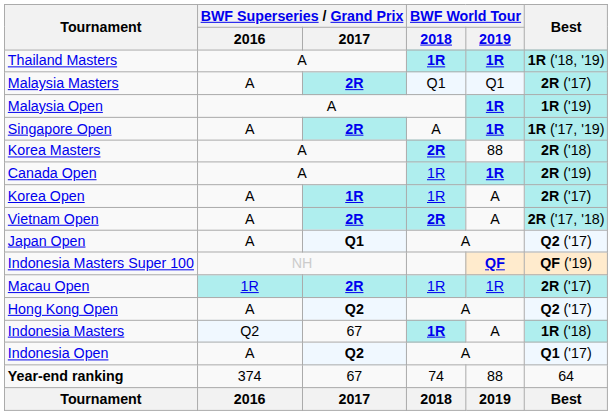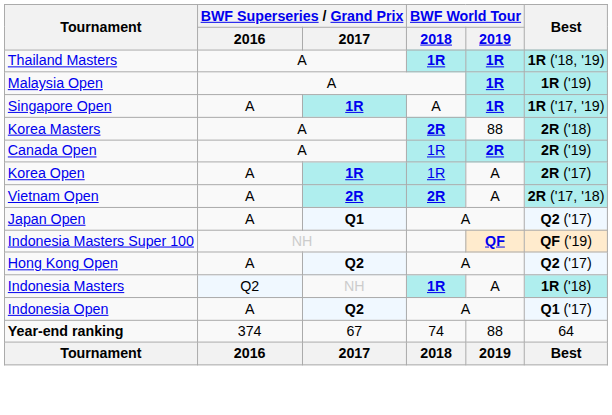 <table style='font-size: 90%; text-align:center;' class='wikitable'>
 <tr>
 <th rowspan="2">Tournament</th>
 <th colspan="2"><strong><a href='#'>BWF Superseries</a> / <a href='#'>Grand Prix</a></strong></th>
 <th colspan="2"><strong><a href='#'>BWF World Tour</a></strong></th>
 <th rowspan="2">Best</th>
 </tr>
 <tr>
 <th>2016</th>
 <th>2017</th>
 <th><a href='#'>2018</a></th>
 <th><a href='#'>2019</a></th>
 </tr>
 <tr>
 <td align=left><a href='#'>Thailand Masters</a></td>
 <td colspan="2">A</td>
 <td bgcolor=AFEEEE><a href='#'><strong>1R</strong></a></td>
 <td bgcolor=AFEEEE><a href='#'><strong>1R</strong></a></td>
 <td bgcolor=AFEEEE><strong>1R</strong> ('18, '19)</td>
 </tr>
 <tr>
-<td align=left><a href='#'>Malaysia Masters</a></td>
-<td>A</td>
-<td bgcolor=AFEEEE><a href='#'><strong>2R</strong></a></td>
-<td 2018; bgcolor=F0F8FF>Q1</td>
-<td 2019; bgcolor=F0F8FF>Q1</td>
-<td bgcolor=AFEEEE><strong>2R</strong> ('17)</td>
-</tr>
-<tr>
 <td align=left><a href='#'>Malaysia Open</a></td>
 <td colspan="3">A</td>
 <td bgcolor=AFEEEE><a href='#'><strong>1R</strong></a></td>
 <td bgcolor=AFEEEE><strong>1R</strong> ('19)</td>
 </tr>
 <tr>
 <td align=left><a href='#'>Singapore Open</a></td>
 <td>A</td>
-<td bgcolor=AFEEEE><a href='#'><strong>2R</strong></a></td>
+<td bgcolor=AFEEEE><a href='#'><strong>1R</strong></a></td>
 <td>A</td>
 <td bgcolor=AFEEEE><a href='#'><strong>1R</strong></a></td>
 <td bgcolor=AFEEEE><strong>1R</strong> ('17, '19)</td>
 </tr>
 <tr>
 <td align=left><a href='#'>Korea Masters</a></td>
 <td colspan="2">A</td>
 <td bgcolor=AFEEEE><a href='#'><strong>2R</strong></a></td>
 <td>88</td>
 <td bgcolor=AFEEEE><strong>2R</strong> ('18)</td>
 </tr>
 <tr>
 <td align=left><a href='#'>Canada Open</a></td>
 <td colspan="2">A</td>
 <td bgcolor=AFEEEE><a href='#'>1R</a></td>
-<td bgcolor=AFEEEE><a href='#'><strong>1R</strong></a></td>
+<td bgcolor=AFEEEE><a href='#'><strong>2R</strong></a></td>
 <td bgcolor=AFEEEE><strong>2R</strong> ('19)</td>
 </tr>
 <tr>
 <td align=left><a href='#'>Korea Open</a></td>
 <td>A</td>
 <td bgcolor=AFEEEE><a href='#'><strong>1R</strong></a></td>
 <td bgcolor=AFEEEE><a href='#'>1R</a></td>
 <td>A</td>
 <td bgcolor=AFEEEE><strong>2R</strong> ('17)</td>
 </tr>
 <tr>
 <td align=left><a href='#'>Vietnam Open</a></td>
 <td>A</td>
 <td bgcolor=AFEEEE><a href='#'><strong>2R</strong></a></td>
 <td bgcolor=AFEEEE><a href='#'><strong>2R</strong></a></td>
 <td>A</td>
 <td bgcolor=AFEEEE><strong>2R</strong> ('17, '18)</td>
 </tr>
 <tr>
 <td align=left><a href='#'>Japan Open</a></td>
 <td>A</td>
 <td 2017; bgcolor=F0F8FF><strong>Q1</strong></td>
 <td colspan="2">A</td>
 <td bgcolor=F0F8FF><strong>Q2</strong> ('17)</td>
 </tr>
 <tr>
 <td align=left><a href='#'>Indonesia Masters Super 100</a></td>
 <td colspan="2" style=color:#ccc>NH</td>
 <td><a href='#'></a></td>
 <td bgcolor=FFEBCD><a href='#'><strong>QF</strong></a></td>
 <td bgcolor=FFEBCD><strong>QF</strong> ('19)</td>
 </tr>
 <tr>
-<td align=left><a href='#'>Macau Open</a></td>
-<td bgcolor=AFEEEE><a href='#'>1R</a></td>
-<td bgcolor=AFEEEE><a href='#'><strong>2R</strong></a></td>
-<td bgcolor=AFEEEE><a href='#'>1R</a></td>
-<td bgcolor=AFEEEE><a href='#'>1R</a></td>
-<td bgcolor=AFEEEE><strong>2R</strong> ('17)</td>
-</tr>
-<tr>
 <td align=left><a href='#'>Hong Kong Open</a></td>
 <td>A</td>
 <td 2017; bgcolor=F0F8FF><strong>Q2</strong></td>
 <td colspan="2">A</td>
 <td bgcolor=F0F8FF><strong>Q2</strong> ('17)</td>
 </tr>
 <tr>
 <td align=left><a href='#'>Indonesia Masters</a></td>
 <td bgcolor=F0F8FF>Q2</td>
-<td>67</td>
+<td style=color:#ccc>NH</td>
 <td bgcolor=AFEEEE><strong><a href='#'>1R</a></strong></td>
 <td>A</td>
 <td bgcolor=AFEEEE><strong>1R</strong> ('18)</td>
 </tr>
 <tr>
 <td align=left><a href='#'>Indonesia Open</a></td>
 <td>A</td>
 <td 2017; bgcolor=F0F8FF><strong>Q2</strong></td>
 <td colspan="2">A</td>
 <td bgcolor=F0F8FF><strong>Q1</strong> ('17)</td>
 </tr>
 <tr>
 <td align=left><strong>Year-end ranking</strong></td>
 <td>374</td>
 <td>67</td>
 <td>74</td>
 <td>88</td>
 <td>64</td>
 </tr>
 <tr>
 <th>Tournament</th>
 <th>2016</th>
 <th>2017</th>
 <th>2018</th>
 <th>2019</th>
 <th>Best</th>
 </tr>
 </table>
